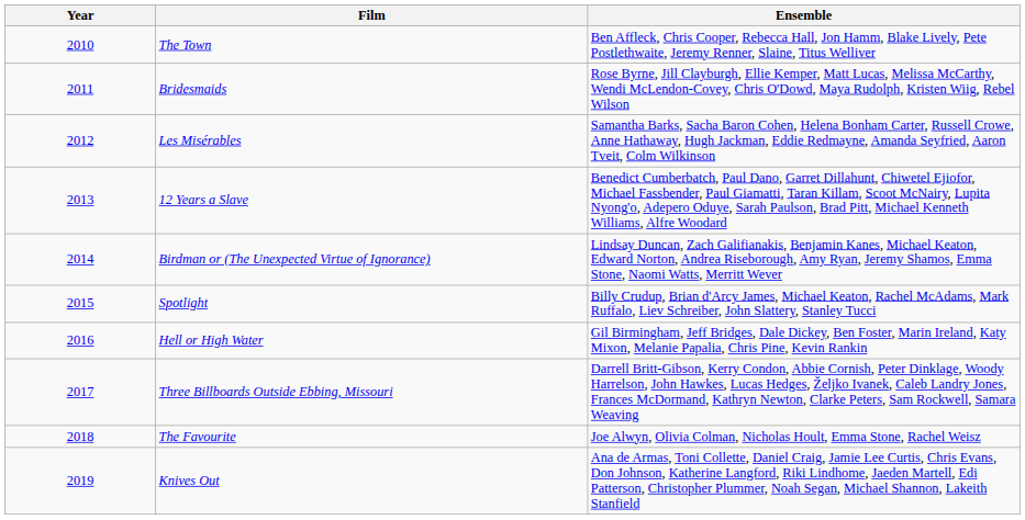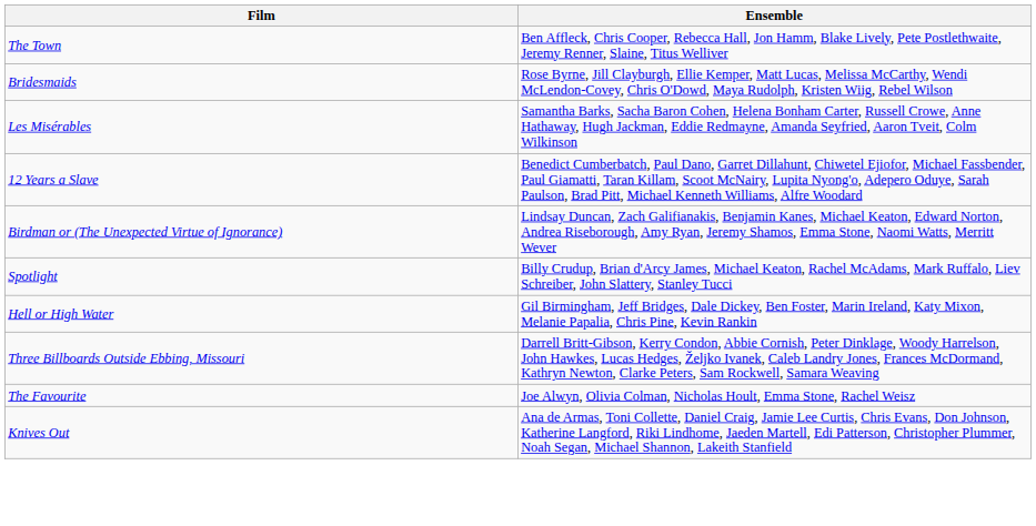 <table class="wikitable" width="95%" cellpadding="5">
 <tr>
-<th width="100"><strong>Year</strong></th>
 <th width="300"><strong>Film</strong></th>
 <th width="300"><strong>Ensemble</strong></th>
 </tr>
 <tr>
-<td style="text-align:center;"><a href='#'>2010</a></td>
 <td><em><a href='#'>The Town</a></em></td>
 <td><a href='#'>Ben Affleck</a>, <a href='#'>Chris Cooper</a>, <a href='#'>Rebecca Hall</a>, <a href='#'>Jon Hamm</a>, <a href='#'>Blake Lively</a>, <a href='#'>Pete Postlethwaite</a>, <a href='#'>Jeremy Renner</a>, <a href='#'>Slaine</a>, <a href='#'>Titus Welliver</a></td>
 </tr>
 <tr>
-<td style="text-align:center;"><a href='#'>2011</a></td>
 <td><em><a href='#'>Bridesmaids</a></em></td>
 <td><a href='#'>Rose Byrne</a>, <a href='#'>Jill Clayburgh</a>, <a href='#'>Ellie Kemper</a>, <a href='#'>Matt Lucas</a>, <a href='#'>Melissa McCarthy</a>, <a href='#'>Wendi McLendon-Covey</a>, <a href='#'>Chris O'Dowd</a>, <a href='#'>Maya Rudolph</a>, <a href='#'>Kristen Wiig</a>, <a href='#'>Rebel Wilson</a></td>
 </tr>
 <tr>
-<td style="text-align:center;"><a href='#'>2012</a></td>
 <td><em><a href='#'>Les Misérables</a></em></td>
 <td><a href='#'>Samantha Barks</a>, <a href='#'>Sacha Baron Cohen</a>, <a href='#'>Helena Bonham Carter</a>, <a href='#'>Russell Crowe</a>, <a href='#'>Anne Hathaway</a>, <a href='#'>Hugh Jackman</a>, <a href='#'>Eddie Redmayne</a>, <a href='#'>Amanda Seyfried</a>, <a href='#'>Aaron Tveit</a>, <a href='#'>Colm Wilkinson</a></td>
 </tr>
 <tr>
-<td style="text-align:center;"><a href='#'>2013</a></td>
 <td><em><a href='#'>12 Years a Slave</a></em></td>
 <td><a href='#'>Benedict Cumberbatch</a>, <a href='#'>Paul Dano</a>, <a href='#'>Garret Dillahunt</a>, <a href='#'>Chiwetel Ejiofor</a>, <a href='#'>Michael Fassbender</a>, <a href='#'>Paul Giamatti</a>, <a href='#'>Taran Killam</a>, <a href='#'>Scoot McNairy</a>, <a href='#'>Lupita Nyong'o</a>, <a href='#'>Adepero Oduye</a>, <a href='#'>Sarah Paulson</a>, <a href='#'>Brad Pitt</a>, <a href='#'>Michael Kenneth Williams</a>, <a href='#'>Alfre Woodard</a></td>
 </tr>
 <tr>
-<td style="text-align:center;"><a href='#'>2014</a></td>
 <td><em><a href='#'>Birdman or (The Unexpected Virtue of Ignorance)</a></em></td>
 <td><a href='#'>Lindsay Duncan</a>, <a href='#'>Zach Galifianakis</a>, <a href='#'>Benjamin Kanes</a>, <a href='#'>Michael Keaton</a>, <a href='#'>Edward Norton</a>, <a href='#'>Andrea Riseborough</a>, <a href='#'>Amy Ryan</a>, <a href='#'>Jeremy Shamos</a>, <a href='#'>Emma Stone</a>, <a href='#'>Naomi Watts</a>, <a href='#'>Merritt Wever</a></td>
 </tr>
 <tr>
-<td style="text-align:center;"><a href='#'>2015</a></td>
 <td><em><a href='#'>Spotlight</a></em></td>
 <td><a href='#'>Billy Crudup</a>, <a href='#'>Brian d'Arcy James</a>, <a href='#'>Michael Keaton</a>, <a href='#'>Rachel McAdams</a>, <a href='#'>Mark Ruffalo</a>, <a href='#'>Liev Schreiber</a>, <a href='#'>John Slattery</a>, <a href='#'>Stanley Tucci</a></td>
 </tr>
 <tr>
-<td style="text-align:center;"><a href='#'>2016</a></td>
 <td><em><a href='#'>Hell or High Water</a></em></td>
 <td><a href='#'>Gil Birmingham</a>, <a href='#'>Jeff Bridges</a>, <a href='#'>Dale Dickey</a>, <a href='#'>Ben Foster</a>, <a href='#'>Marin Ireland</a>, <a href='#'>Katy Mixon</a>, <a href='#'>Melanie Papalia</a>, <a href='#'>Chris Pine</a>, <a href='#'>Kevin Rankin</a></td>
 </tr>
 <tr>
-<td style="text-align:center;"><a href='#'>2017</a></td>
 <td><em><a href='#'>Three Billboards Outside Ebbing, Missouri</a></em></td>
 <td><a href='#'>Darrell Britt-Gibson</a>, <a href='#'>Kerry Condon</a>, <a href='#'>Abbie Cornish</a>, <a href='#'>Peter Dinklage</a>, <a href='#'>Woody Harrelson</a>, <a href='#'>John Hawkes</a>, <a href='#'>Lucas Hedges</a>, <a href='#'>Željko Ivanek</a>, <a href='#'>Caleb Landry Jones</a>, <a href='#'>Frances McDormand</a>, <a href='#'>Kathryn Newton</a>, <a href='#'>Clarke Peters</a>, <a href='#'>Sam Rockwell</a>, <a href='#'>Samara Weaving</a></td>
 </tr>
 <tr>
-<td style="text-align:center;"><a href='#'>2018</a></td>
 <td><em><a href='#'>The Favourite</a></em></td>
 <td><a href='#'>Joe Alwyn</a>, <a href='#'>Olivia Colman</a>, <a href='#'>Nicholas Hoult</a>, <a href='#'>Emma Stone</a>, <a href='#'>Rachel Weisz</a></td>
 </tr>
 <tr>
-<td style="text-align:center;"><a href='#'>2019</a></td>
 <td><em><a href='#'>Knives Out</a></em></td>
 <td><a href='#'>Ana de Armas</a>, <a href='#'>Toni Collette</a>, <a href='#'>Daniel Craig</a>, <a href='#'>Jamie Lee Curtis</a>, <a href='#'>Chris Evans</a>, <a href='#'>Don Johnson</a>, <a href='#'>Katherine Langford</a>, <a href='#'>Riki Lindhome</a>, <a href='#'>Jaeden Martell</a>, <a href='#'>Edi Patterson</a>, <a href='#'>Christopher Plummer</a>, <a href='#'>Noah Segan</a>, <a href='#'>Michael Shannon</a>, <a href='#'>Lakeith Stanfield</a></td>
 </tr>
 </table>
